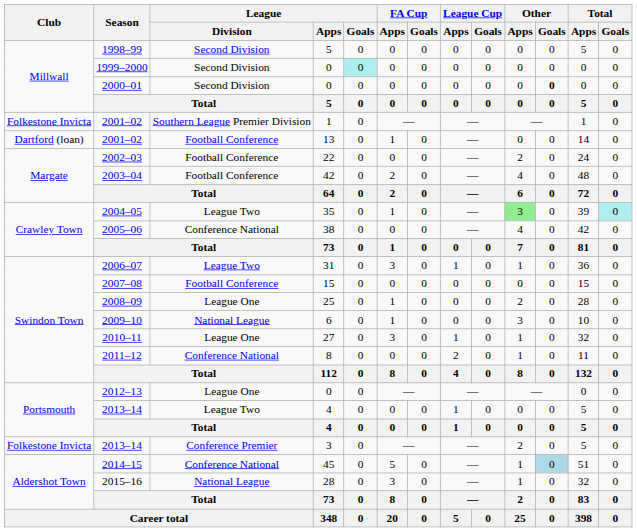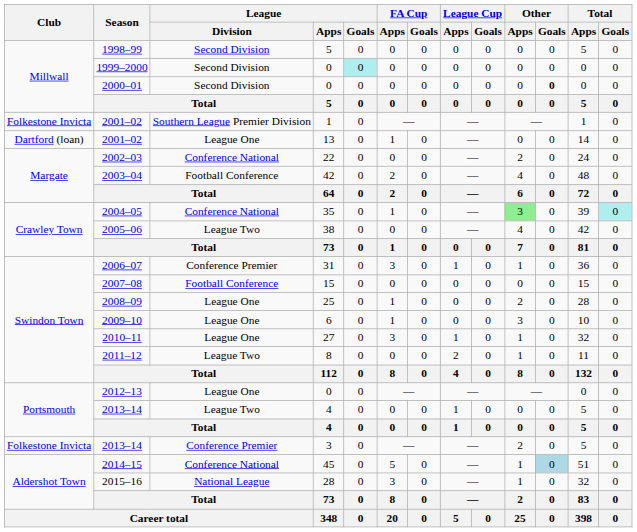 <table class="wikitable" style="text-align: center;">
 <tr>
 <th rowspan="2">Club</th>
 <th rowspan="2">Season</th>
 <th colspan="3">League</th>
 <th colspan="2"><a href='#'>FA Cup</a></th>
 <th colspan="2"><a href='#'>League Cup</a></th>
 <th colspan="2">Other</th>
 <th colspan="2">Total</th>
 </tr>
 <tr>
 <th>Division</th>
 <th>Apps</th>
 <th>Goals</th>
 <th>Apps</th>
 <th>Goals</th>
 <th>Apps</th>
 <th>Goals</th>
 <th>Apps</th>
 <th>Goals</th>
 <th>Apps</th>
 <th>Goals</th>
 </tr>
 <tr>
 <td rowspan=4><a href='#'>Millwall</a></td>
 <td><a href='#'>1998–99</a></td>
 <td><a href='#'>Second Division</a></td>
 <td>5</td>
 <td>0</td>
 <td>0</td>
 <td>0</td>
 <td>0</td>
 <td>0</td>
 <td>0</td>
 <td>0</td>
 <td>5</td>
 <td>0</td>
 </tr>
 <tr>
 <td><a href='#'>1999–2000</a></td>
 <td>Second Division</td>
 <td>0</td>
 <td style="background: paleturquoise;">0</td>
 <td>0</td>
 <td>0</td>
 <td>0</td>
 <td>0</td>
 <td>0</td>
 <td>0</td>
 <td>0</td>
 <td>0</td>
 </tr>
 <tr>
 <td><a href='#'>2000–01</a></td>
 <td>Second Division</td>
 <td>0</td>
 <td>0</td>
 <td>0</td>
 <td>0</td>
 <td>0</td>
 <td>0</td>
 <td>0</td>
 <td><strong>0</strong></td>
 <td>0</td>
 <td>0</td>
 </tr>
 <tr>
 <th colspan=2>Total</th>
 <th>5</th>
 <th>0</th>
 <th>0</th>
 <th>0</th>
 <th>0</th>
 <th>0</th>
 <th>0</th>
 <th>0</th>
 <th>5</th>
 <th>0</th>
 </tr>
 <tr>
 <td><a href='#'>Folkestone Invicta</a></td>
 <td><a href='#'>2001–02</a></td>
 <td><a href='#'>Southern League</a> Premier Division</td>
 <td>1</td>
 <td>0</td>
 <td colspan=2>—</td>
 <td colspan=2>—</td>
 <td colspan=2>—</td>
 <td>1</td>
 <td>0</td>
 </tr>
 <tr>
 <td><a href='#'>Dartford</a> (loan)</td>
 <td><a href='#'>2001–02</a></td>
-<td><a href='#'>Football Conference</a></td>
+<td>League One</td>
 <td>13</td>
 <td>0</td>
 <td>1</td>
 <td>0</td>
 <td colspan=2>—</td>
 <td>0</td>
 <td>0</td>
 <td>14</td>
 <td>0</td>
 </tr>
 <tr>
 <td rowspan=3><a href='#'>Margate</a></td>
 <td><a href='#'>2002–03</a></td>
-<td>Football Conference</td>
+<td><a href='#'>Conference National</a></td>
 <td>22</td>
 <td>0</td>
 <td>0</td>
 <td>0</td>
 <td colspan=2>—</td>
 <td>2</td>
 <td>0</td>
 <td>24</td>
 <td>0</td>
 </tr>
 <tr>
 <td><a href='#'>2003–04</a></td>
 <td>Football Conference</td>
 <td>42</td>
 <td>0</td>
 <td>2</td>
 <td>0</td>
 <td colspan=2>—</td>
 <td>4</td>
 <td>0</td>
 <td>48</td>
 <td>0</td>
 </tr>
 <tr>
 <th colspan=2>Total</th>
 <th>64</th>
 <th>0</th>
 <th>2</th>
 <th>0</th>
 <th colspan=2>—</th>
 <th>6</th>
 <th>0</th>
 <th>72</th>
 <th>0</th>
 </tr>
 <tr>
 <td rowspan=3><a href='#'>Crawley Town</a></td>
 <td><a href='#'>2004–05</a></td>
-<td>League Two</td>
+<td><a href='#'>Conference National</a></td>
 <td>35</td>
 <td>0</td>
 <td>1</td>
 <td>0</td>
 <td colspan=2>—</td>
 <td style="background: lightgreen;">3</td>
 <td>0</td>
 <td>39</td>
 <td style="background: paleturquoise;">0</td>
 </tr>
 <tr>
 <td><a href='#'>2005–06</a></td>
-<td>Conference National</td>
+<td>League Two</td>
 <td>38</td>
 <td>0</td>
 <td>0</td>
 <td>0</td>
 <td colspan=2>—</td>
 <td>4</td>
 <td>0</td>
 <td>42</td>
 <td>0</td>
 </tr>
 <tr>
 <th colspan=2>Total</th>
 <th>73</th>
 <th>0</th>
 <th>1</th>
 <th>0</th>
 <th>0</th>
 <th>0</th>
 <th>7</th>
 <th>0</th>
 <th>81</th>
 <th>0</th>
 </tr>
 <tr>
 <td rowspan=7><a href='#'>Swindon Town</a></td>
 <td><a href='#'>2006–07</a></td>
-<td><a href='#'>League Two</a></td>
+<td>Conference Premier</td>
 <td>31</td>
 <td>0</td>
 <td>3</td>
 <td>0</td>
 <td>1</td>
 <td>0</td>
 <td>1</td>
 <td>0</td>
 <td>36</td>
 <td>0</td>
 </tr>
 <tr>
 <td><a href='#'>2007–08</a></td>
 <td><a href='#'>Football Conference</a></td>
 <td>15</td>
 <td>0</td>
 <td>0</td>
 <td>0</td>
 <td>0</td>
 <td>0</td>
 <td>0</td>
 <td>0</td>
 <td>15</td>
 <td>0</td>
 </tr>
 <tr>
 <td><a href='#'>2008–09</a></td>
 <td>League One</td>
 <td>25</td>
 <td>0</td>
 <td>1</td>
 <td>0</td>
 <td>0</td>
 <td>0</td>
 <td>2</td>
 <td>0</td>
 <td>28</td>
 <td>0</td>
 </tr>
 <tr>
 <td><a href='#'>2009–10</a></td>
-<td><a href='#'>National League</a></td>
+<td>League One</td>
 <td>6</td>
 <td>0</td>
 <td>1</td>
 <td>0</td>
 <td>0</td>
 <td>0</td>
 <td>3</td>
 <td>0</td>
 <td>10</td>
 <td>0</td>
 </tr>
 <tr>
 <td><a href='#'>2010–11</a></td>
 <td>League One</td>
 <td>27</td>
 <td>0</td>
 <td>3</td>
 <td>0</td>
 <td>1</td>
 <td>0</td>
 <td>1</td>
 <td>0</td>
 <td>32</td>
 <td>0</td>
 </tr>
 <tr>
 <td><a href='#'>2011–12</a></td>
-<td><a href='#'>Conference National</a></td>
+<td>League Two</td>
 <td>8</td>
 <td>0</td>
 <td>0</td>
 <td>0</td>
 <td>2</td>
 <td>0</td>
 <td>1</td>
 <td>0</td>
 <td>11</td>
 <td>0</td>
 </tr>
 <tr>
 <th colspan=2>Total</th>
 <th>112</th>
 <th>0</th>
 <th>8</th>
 <th>0</th>
 <th>4</th>
 <th>0</th>
 <th>8</th>
 <th>0</th>
 <th>132</th>
 <th>0</th>
 </tr>
 <tr>
 <td rowspan=3><a href='#'>Portsmouth</a></td>
 <td><a href='#'>2012–13</a></td>
 <td>League One</td>
 <td>0</td>
 <td>0</td>
 <td colspan=2>—</td>
 <td colspan=2>—</td>
 <td colspan=2>—</td>
 <td>0</td>
 <td>0</td>
 </tr>
 <tr>
 <td><a href='#'>2013–14</a></td>
 <td>League Two</td>
 <td>4</td>
 <td>0</td>
 <td>0</td>
 <td>0</td>
 <td>1</td>
 <td>0</td>
 <td>0</td>
 <td>0</td>
 <td>5</td>
 <td>0</td>
 </tr>
 <tr>
 <th colspan=2>Total</th>
 <th>4</th>
 <th>0</th>
 <th>0</th>
 <th>0</th>
 <th>1</th>
 <th>0</th>
 <th>0</th>
 <th>0</th>
 <th>5</th>
 <th>0</th>
 </tr>
 <tr>
 <td><a href='#'>Folkestone Invicta</a></td>
 <td><a href='#'>2013–14</a></td>
 <td><a href='#'>Conference Premier</a></td>
 <td>3</td>
 <td>0</td>
 <td colspan=2>—</td>
 <td colspan=2>—</td>
 <td>2</td>
 <td>0</td>
 <td>5</td>
 <td>0</td>
 </tr>
 <tr>
 <td rowspan=3><a href='#'>Aldershot Town</a></td>
 <td><a href='#'>2014–15</a></td>
 <td><a href='#'>Conference National</a></td>
 <td>45</td>
 <td>0</td>
 <td>5</td>
 <td>0</td>
 <td colspan=2>—</td>
 <td>1</td>
 <td style="background: lightblue;">0</td>
 <td>51</td>
 <td>0</td>
 </tr>
 <tr>
 <td>2015–16</td>
 <td><a href='#'>National League</a></td>
 <td>28</td>
 <td>0</td>
 <td>3</td>
 <td>0</td>
 <td colspan=2>—</td>
 <td>1</td>
 <td>0</td>
 <td>32</td>
 <td>0</td>
 </tr>
 <tr>
 <th colspan=2>Total</th>
 <th>73</th>
 <th>0</th>
 <th>8</th>
 <th>0</th>
 <th colspan=2>—</th>
 <th>2</th>
 <th>0</th>
 <th>83</th>
 <th>0</th>
 </tr>
 <tr>
 <th colspan=3>Career total</th>
 <th>348</th>
 <th>0</th>
 <th>20</th>
 <th>0</th>
 <th>5</th>
 <th>0</th>
 <th>25</th>
 <th>0</th>
 <th>398</th>
 <th>0</th>
 </tr>
 </table>
